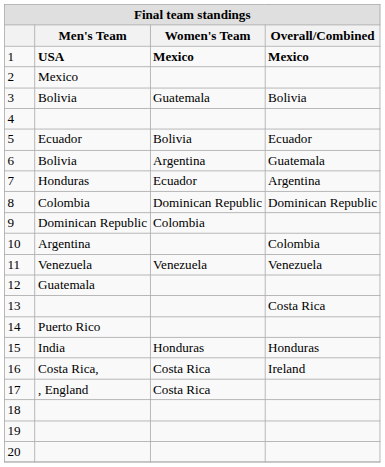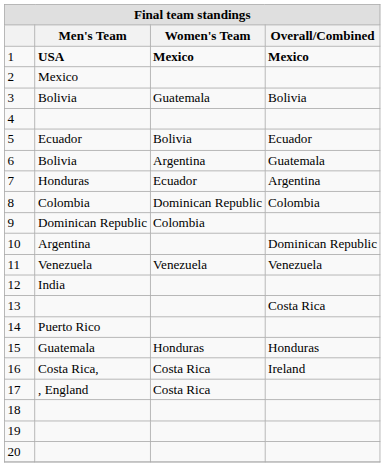 <table class="wikitable">
 <tr align=left style="background:#dfdfdf;">
 <td colspan=4 align="center"><strong>Final team standings</strong></td>
 </tr>
 <tr>
 <th width=30></th>
 <th width=>Men's Team</th>
 <th width=>Women's Team</th>
 <th width=>Overall/Combined</th>
 </tr>
 <tr>
 <td align="centre">1</td>
 <td> <strong>USA</strong></td>
 <td> <strong>Mexico</strong></td>
 <td> <strong>Mexico</strong></td>
 </tr>
 <tr>
 <td align="centre">2</td>
 <td>  Mexico</td>
 <td></td>
 <td></td>
 </tr>
 <tr>
 <td align="centre">3</td>
 <td> Bolivia</td>
 <td> Guatemala</td>
 <td> Bolivia</td>
 </tr>
 <tr>
 <td align="centre">4</td>
 <td></td>
 <td></td>
 <td></td>
 </tr>
 <tr>
 <td align="centre">5</td>
 <td> Ecuador</td>
 <td> Bolivia</td>
 <td> Ecuador</td>
 </tr>
 <tr>
 <td align="centre">6</td>
 <td> Bolivia</td>
 <td> Argentina</td>
 <td> Guatemala</td>
 </tr>
 <tr>
 <td align="centre">7</td>
 <td> Honduras</td>
 <td> Ecuador</td>
 <td> Argentina</td>
 </tr>
 <tr>
 <td align="centre">8</td>
 <td> Colombia</td>
 <td> Dominican Republic</td>
-<td> Dominican Republic</td>
+<td> Colombia</td>
 </tr>
 <tr>
 <td align="centre">9</td>
 <td> Dominican Republic</td>
 <td> Colombia</td>
 <td></td>
 </tr>
 <tr>
 <td align="centre">10</td>
 <td> Argentina</td>
 <td></td>
-<td> Colombia</td>
+<td> Dominican Republic</td>
 </tr>
 <tr>
 <td align="centre">11</td>
 <td> Venezuela</td>
 <td> Venezuela</td>
 <td> Venezuela</td>
 </tr>
 <tr>
 <td align="centre">12</td>
-<td> Guatemala</td>
+<td> India</td>
 <td></td>
 <td></td>
 </tr>
 <tr>
 <td align="centre">13</td>
 <td></td>
 <td></td>
 <td> Costa Rica</td>
 </tr>
 <tr>
 <td align="centre">14</td>
 <td> Puerto Rico</td>
 <td></td>
 <td></td>
 </tr>
 <tr>
 <td align="centre">15</td>
-<td> India</td>
+<td> Guatemala</td>
 <td> Honduras</td>
 <td> Honduras</td>
 </tr>
 <tr>
 <td align="centre">16</td>
 <td> Costa Rica, </td>
 <td> Costa Rica</td>
 <td> Ireland</td>
 </tr>
 <tr>
 <td align="centre">17</td>
 <td>,  England</td>
 <td> Costa Rica</td>
 <td></td>
 </tr>
 <tr>
 <td align="centre">18</td>
 <td></td>
 <td></td>
 <td></td>
 </tr>
 <tr>
 <td align="centre">19</td>
 <td></td>
 <td></td>
 <td></td>
 </tr>
 <tr>
 <td align="centre">20</td>
 <td></td>
 <td></td>
 <td></td>
 </tr>
 <tr>
 </tr>
 </table>
